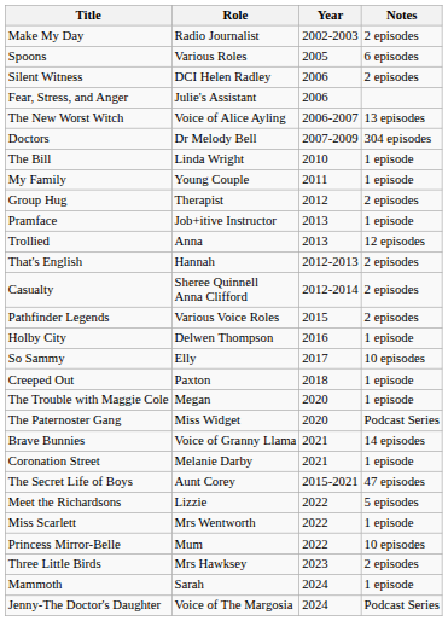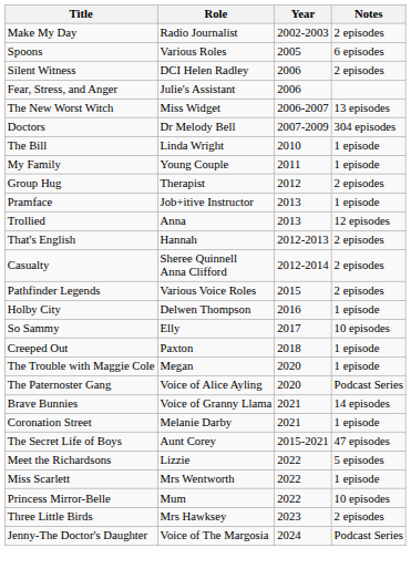 <table class="wikitable">
 <tr>
 <th>Title</th>
 <th>Role</th>
 <th>Year</th>
 <th>Notes</th>
 </tr>
 <tr>
 <td>Make My Day</td>
 <td>Radio Journalist</td>
 <td>2002-2003</td>
 <td>2 episodes</td>
 </tr>
 <tr>
 <td>Spoons</td>
 <td>Various Roles</td>
 <td>2005</td>
 <td>6 episodes</td>
 </tr>
 <tr>
 <td>Silent Witness</td>
 <td>DCI Helen Radley</td>
 <td>2006</td>
 <td>2 episodes</td>
 </tr>
 <tr>
 <td>Fear, Stress, and Anger</td>
 <td>Julie's Assistant</td>
 <td>2006</td>
 <td></td>
 </tr>
 <tr>
 <td>The New Worst Witch</td>
-<td>Voice of Alice Ayling</td>
+<td>Miss Widget</td>
 <td>2006-2007</td>
 <td>13 episodes</td>
 </tr>
 <tr>
 <td>Doctors</td>
 <td>Dr Melody Bell</td>
 <td>2007-2009</td>
 <td>304 episodes</td>
 </tr>
 <tr>
 <td>The Bill</td>
 <td>Linda Wright</td>
 <td>2010</td>
 <td>1 episode</td>
 </tr>
 <tr>
 <td>My Family</td>
 <td>Young Couple</td>
 <td>2011</td>
 <td>1 episode</td>
 </tr>
 <tr>
 <td>Group Hug</td>
 <td>Therapist</td>
 <td>2012</td>
 <td>2 episodes</td>
 </tr>
 <tr>
 <td>Pramface</td>
 <td>Job+itive Instructor</td>
 <td>2013</td>
 <td>1 episode</td>
 </tr>
 <tr>
 <td>Trollied</td>
 <td>Anna</td>
 <td>2013</td>
 <td>12 episodes</td>
 </tr>
 <tr>
 <td>That's English</td>
 <td>Hannah</td>
 <td>2012-2013</td>
 <td>2 episodes</td>
 </tr>
 <tr>
 <td>Casualty</td>
 <td>Sheree Quinnell<br>Anna Clifford</td>
 <td>2012-2014</td>
 <td>2 episodes</td>
 </tr>
 <tr>
 <td>Pathfinder Legends</td>
 <td>Various Voice Roles</td>
 <td>2015</td>
 <td>2 episodes</td>
 </tr>
 <tr>
 <td>Holby City</td>
 <td>Delwen Thompson</td>
 <td>2016</td>
 <td>1 episode</td>
 </tr>
 <tr>
 <td>So Sammy</td>
 <td>Elly</td>
 <td>2017</td>
 <td>10 episodes</td>
 </tr>
 <tr>
 <td>Creeped Out</td>
 <td>Paxton</td>
 <td>2018</td>
 <td>1 episode</td>
 </tr>
 <tr>
 <td>The Trouble with Maggie Cole</td>
 <td>Megan</td>
 <td>2020</td>
 <td>1 episode</td>
 </tr>
 <tr>
 <td>The Paternoster Gang</td>
-<td>Miss Widget</td>
+<td>Voice of Alice Ayling</td>
 <td>2020</td>
 <td>Podcast Series</td>
 </tr>
 <tr>
 <td>Brave Bunnies</td>
 <td>Voice of Granny Llama</td>
 <td>2021</td>
 <td>14 episodes</td>
 </tr>
 <tr>
 <td>Coronation Street</td>
 <td>Melanie Darby</td>
 <td>2021</td>
 <td>1 episode</td>
 </tr>
 <tr>
 <td>The Secret Life of Boys</td>
 <td>Aunt Corey</td>
 <td>2015-2021</td>
 <td>47 episodes</td>
 </tr>
 <tr>
 <td>Meet the Richardsons</td>
 <td>Lizzie</td>
 <td>2022</td>
 <td>5 episodes</td>
 </tr>
 <tr>
 <td>Miss Scarlett</td>
 <td>Mrs Wentworth</td>
 <td>2022</td>
 <td>1 episode</td>
 </tr>
 <tr>
 <td>Princess Mirror-Belle</td>
 <td>Mum</td>
 <td>2022</td>
 <td>10 episodes</td>
 </tr>
 <tr>
 <td>Three Little Birds</td>
 <td>Mrs Hawksey</td>
 <td>2023</td>
 <td>2 episodes</td>
 </tr>
 <tr>
-<td>Mammoth</td>
-<td>Sarah</td>
-<td>2024</td>
-<td>1 episode</td>
-</tr>
-<tr>
 <td>Jenny-The Doctor's Daughter</td>
 <td>Voice of The Margosia</td>
 <td>2024</td>
 <td>Podcast Series</td>
 </tr>
 </table>
